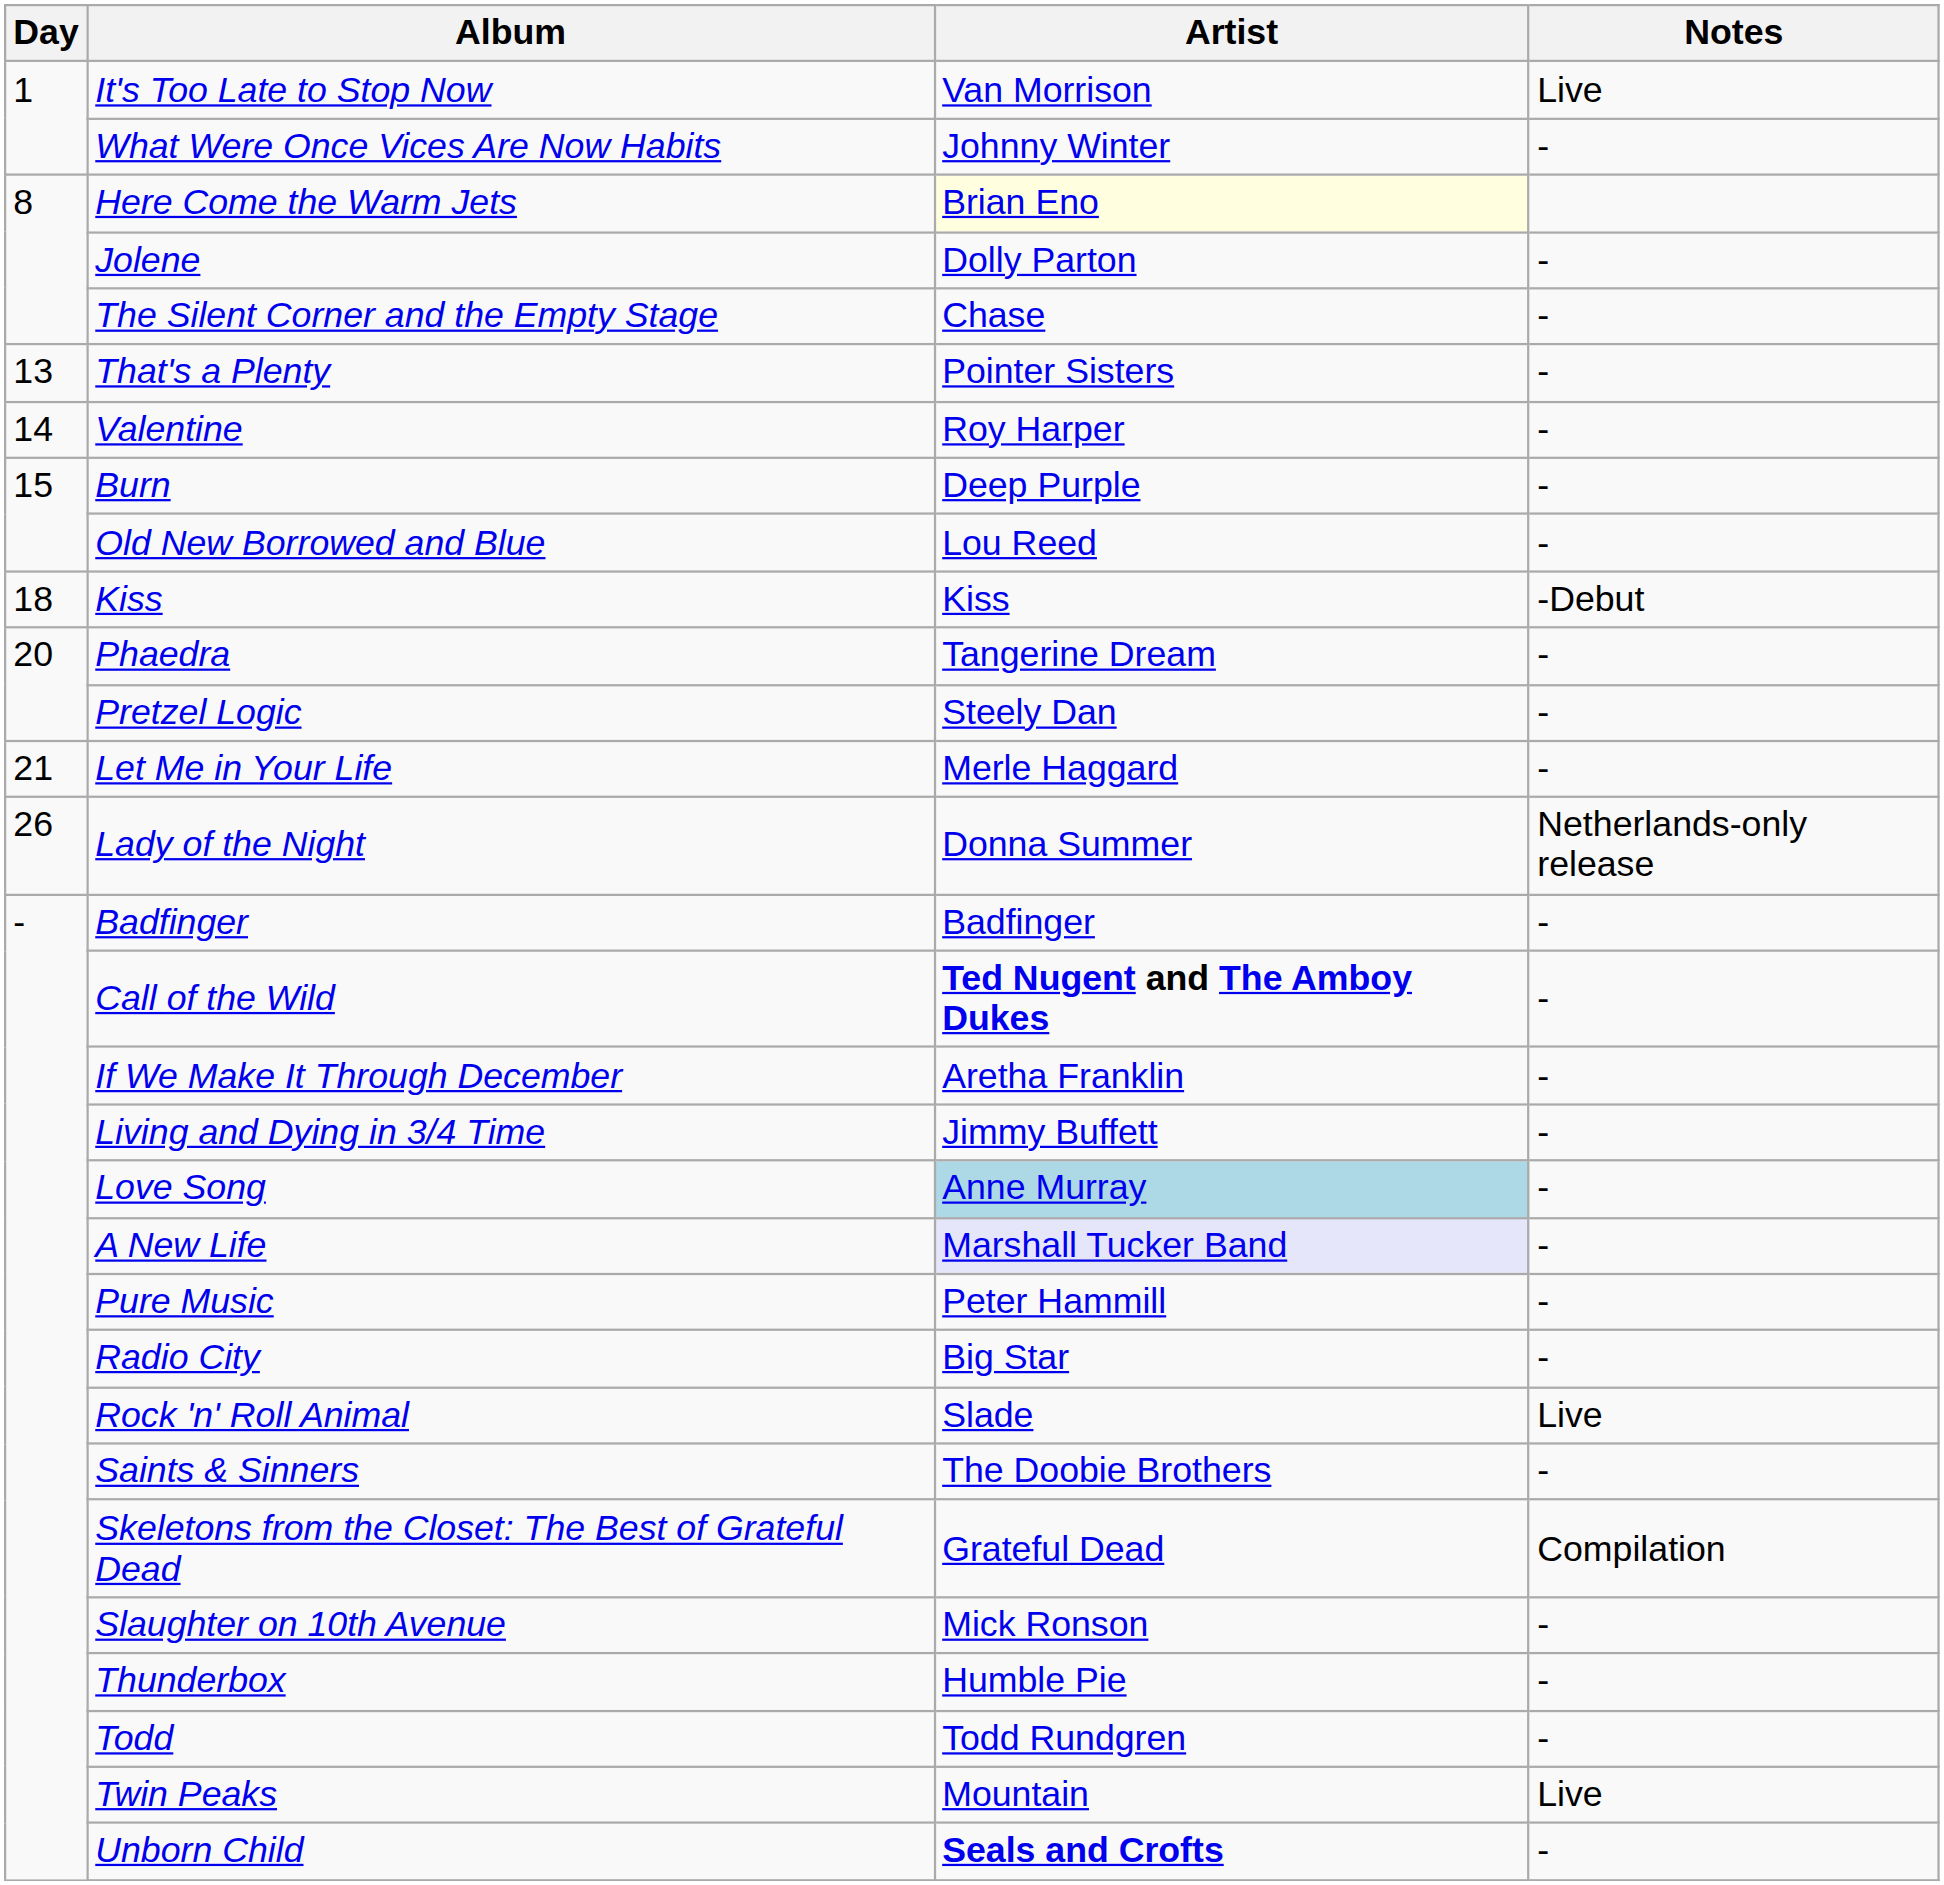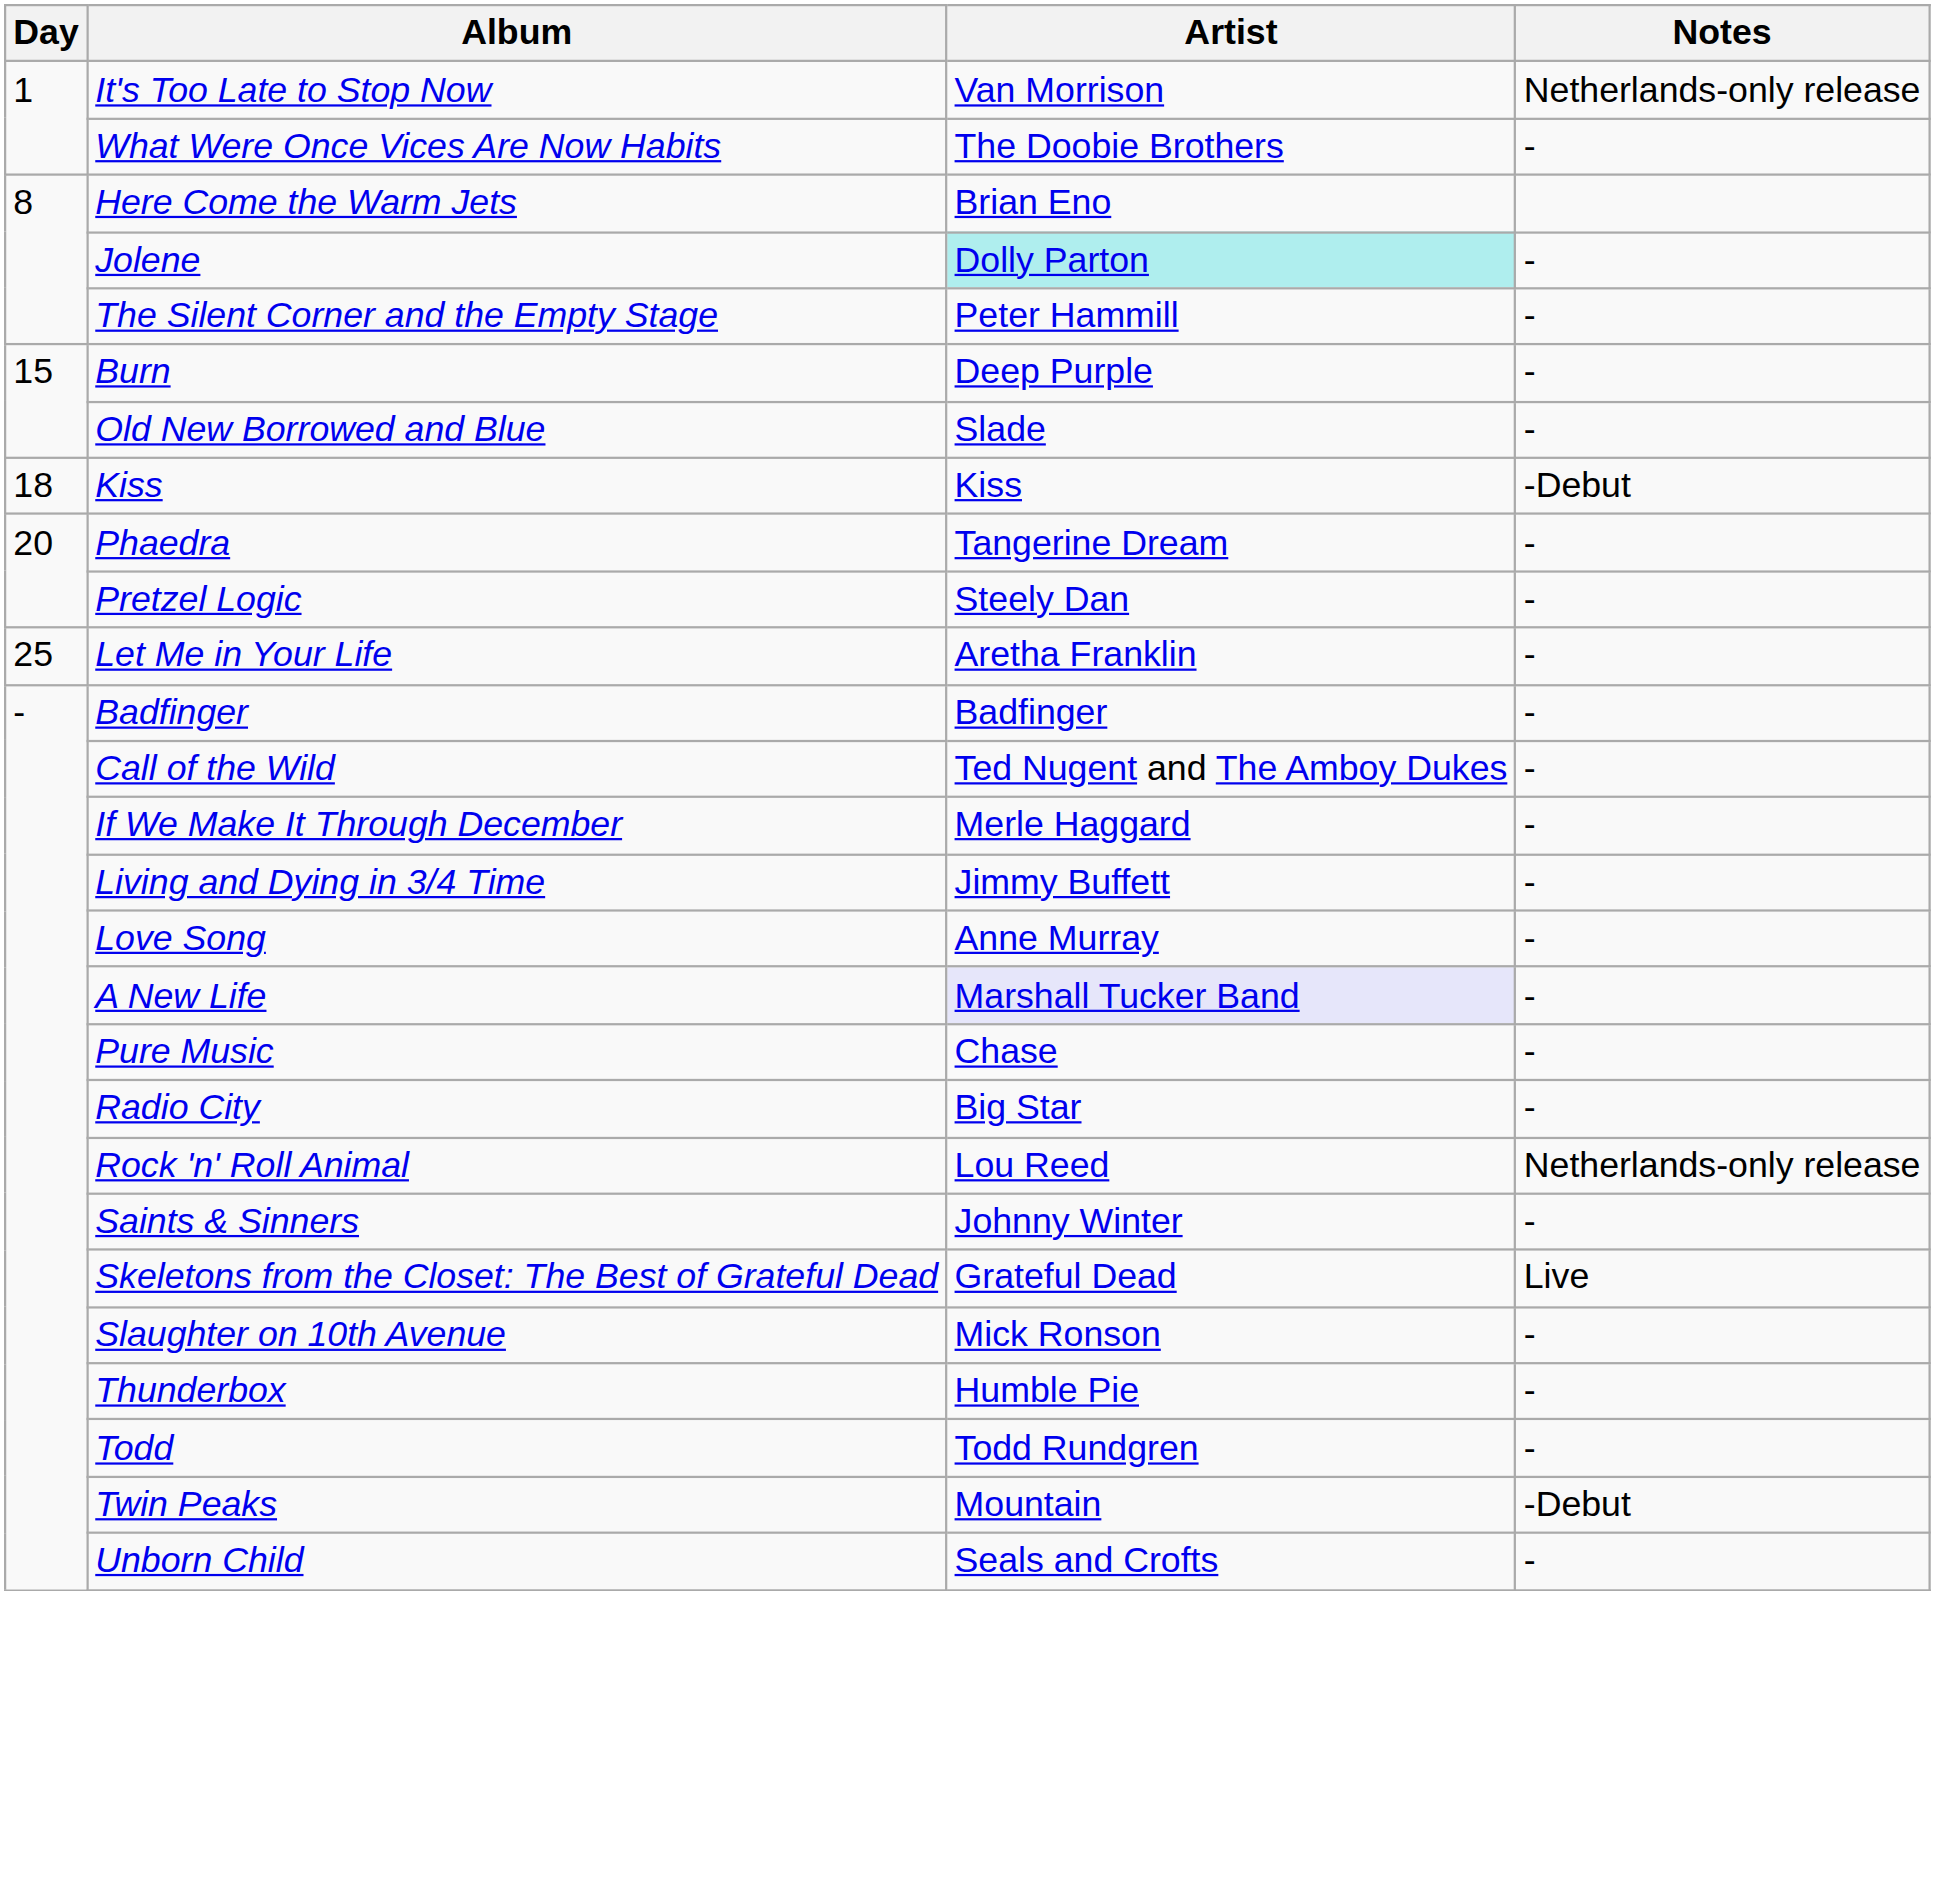 <table class="wikitable">
 <tr>
 <th>Day</th>
 <th>Album</th>
 <th>Artist</th>
 <th>Notes</th>
 </tr>
 <tr>
 <td rowspan="2" valign="top">1</td>
 <td><em><a href='#'>It's Too Late to Stop Now</a></em></td>
 <td><a href='#'>Van Morrison</a></td>
-<td>Live</td>
+<td>Netherlands-only release</td>
 </tr>
 <tr>
 <td><em><a href='#'>What Were Once Vices Are Now Habits</a></em></td>
-<td><a href='#'>Johnny Winter</a></td>
+<td><a href='#'>The Doobie Brothers</a></td>
 <td>-</td>
 </tr>
 <tr>
 <td rowspan="3" valign="top">8</td>
 <td><em><a href='#'>Here Come the Warm Jets</a></em></td>
-<td style="background: lightyellow;"><a href='#'>Brian Eno</a></td>
+<td><a href='#'>Brian Eno</a></td>
 <td></td>
 </tr>
 <tr>
 <td><em><a href='#'>Jolene</a></em></td>
-<td><a href='#'>Dolly Parton</a></td>
+<td style="background: paleturquoise;"><a href='#'>Dolly Parton</a></td>
 <td>-</td>
 </tr>
 <tr>
 <td><em><a href='#'>The Silent Corner and the Empty Stage</a></em></td>
-<td><a href='#'>Chase</a></td>
-<td>-</td>
-</tr>
-<tr>
-<td rowspan="1" valign="top">13</td>
-<td><em><a href='#'>That's a Plenty</a></em></td>
-<td><a href='#'>Pointer Sisters</a></td>
-<td>-</td>
-</tr>
-<tr>
-<td rowspan="1" valign="top">14</td>
-<td><em><a href='#'>Valentine</a></em></td>
-<td><a href='#'>Roy Harper</a></td>
+<td><a href='#'>Peter Hammill</a></td>
 <td>-</td>
 </tr>
 <tr>
 <td rowspan="2" valign="top">15</td>
 <td><em><a href='#'>Burn</a></em></td>
 <td><a href='#'>Deep Purple</a></td>
 <td>-</td>
 </tr>
 <tr>
 <td><em><a href='#'>Old New Borrowed and Blue</a></em></td>
-<td><a href='#'>Lou Reed</a></td>
+<td><a href='#'>Slade</a></td>
 <td>-</td>
 </tr>
 <tr>
 <td rowspan="1" valign="top">18</td>
 <td><em><a href='#'>Kiss</a></em></td>
 <td><a href='#'>Kiss</a></td>
 <td>-Debut</td>
 </tr>
 <tr>
 <td rowspan="2" valign="top">20</td>
 <td><em><a href='#'>Phaedra</a></em></td>
 <td><a href='#'>Tangerine Dream</a></td>
 <td>-</td>
 </tr>
 <tr>
 <td><em><a href='#'>Pretzel Logic</a></em></td>
 <td><a href='#'>Steely Dan</a></td>
 <td>-</td>
 </tr>
 <tr>
-<td rowspan="1" valign="top">21</td>
+<td rowspan="1" valign="top">25</td>
 <td><em><a href='#'>Let Me in Your Life</a></em></td>
-<td><a href='#'>Merle Haggard</a></td>
+<td><a href='#'>Aretha Franklin</a></td>
 <td>-</td>
-</tr>
-<tr>
-<td rowspan="1" valign="top">26</td>
-<td><em><a href='#'>Lady of the Night</a></em></td>
-<td><a href='#'>Donna Summer</a></td>
-<td>Netherlands-only release</td>
 </tr>
 <tr>
 <td rowspan="17" valign="top">-</td>
 <td><em><a href='#'>Badfinger</a></em></td>
 <td><a href='#'>Badfinger</a></td>
 <td>-</td>
 </tr>
 <tr>
 <td><em><a href='#'>Call of the Wild</a></em></td>
-<td><strong><a href='#'>Ted Nugent</a> and <a href='#'>The Amboy Dukes</a></strong></td>
+<td><a href='#'>Ted Nugent</a> and <a href='#'>The Amboy Dukes</a></td>
 <td>-</td>
 </tr>
 <tr>
 <td><em><a href='#'>If We Make It Through December</a></em></td>
-<td><a href='#'>Aretha Franklin</a></td>
+<td><a href='#'>Merle Haggard</a></td>
 <td>-</td>
 </tr>
 <tr>
 <td><em><a href='#'>Living and Dying in 3/4 Time</a></em></td>
 <td><a href='#'>Jimmy Buffett</a></td>
 <td>-</td>
 </tr>
 <tr>
 <td><em><a href='#'>Love Song</a></em></td>
-<td style="background: lightblue;"><a href='#'>Anne Murray</a></td>
+<td><a href='#'>Anne Murray</a></td>
 <td>-</td>
 </tr>
 <tr>
 <td><em><a href='#'>A New Life</a></em></td>
 <td style="background: lavender;"><a href='#'>Marshall Tucker Band</a></td>
 <td>-</td>
 </tr>
 <tr>
 <td><em><a href='#'>Pure Music</a></em></td>
-<td><a href='#'>Peter Hammill</a></td>
+<td><a href='#'>Chase</a></td>
 <td>-</td>
 </tr>
 <tr>
 <td><em><a href='#'>Radio City</a></em></td>
 <td><a href='#'>Big Star</a></td>
 <td>-</td>
 </tr>
 <tr>
 <td><em><a href='#'>Rock 'n' Roll Animal</a></em></td>
-<td><a href='#'>Slade</a></td>
-<td>Live</td>
+<td><a href='#'>Lou Reed</a></td>
+<td>Netherlands-only release</td>
 </tr>
 <tr>
 <td><em><a href='#'>Saints & Sinners</a></em></td>
-<td><a href='#'>The Doobie Brothers</a></td>
+<td><a href='#'>Johnny Winter</a></td>
 <td>-</td>
 </tr>
 <tr>
 <td><em><a href='#'>Skeletons from the Closet: The Best of Grateful Dead</a></em></td>
 <td><a href='#'>Grateful Dead</a></td>
-<td>Compilation</td>
+<td>Live</td>
 </tr>
 <tr>
 <td><em><a href='#'>Slaughter on 10th Avenue</a></em></td>
 <td><a href='#'>Mick Ronson</a></td>
 <td>-</td>
 </tr>
 <tr>
 <td><em><a href='#'>Thunderbox</a></em></td>
 <td><a href='#'>Humble Pie</a></td>
 <td>-</td>
 </tr>
 <tr>
 <td><em><a href='#'>Todd</a></em></td>
 <td><a href='#'>Todd Rundgren</a></td>
 <td>-</td>
 </tr>
 <tr>
 <td><em><a href='#'>Twin Peaks</a></em></td>
 <td><a href='#'>Mountain</a></td>
-<td>Live</td>
+<td>-Debut</td>
 </tr>
 <tr>
 <td><em><a href='#'>Unborn Child</a></em></td>
-<td><strong><a href='#'>Seals and Crofts</a></strong></td>
+<td><a href='#'>Seals and Crofts</a></td>
 <td>-</td>
 </tr>
 <tr>
 </tr>
 </table>
